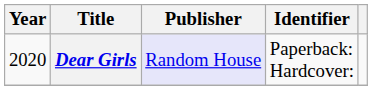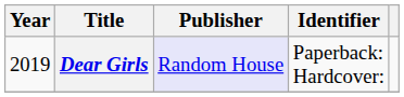 <table class= "wikitable plainrowheaders sortable">
 <tr>
 <th scope="col">Year</th>
 <th scope="col">Title</th>
 <th scope="col">Publisher</th>
 <th scope="col">Identifier</th>
 <th scope="col" class="unsortable"></th>
 </tr>
 <tr>
-<td>2020</td>
+<td>2019</td>
 <th scope="row"><em><a href='#'>Dear Girls</a></em></th>
 <td style="background: lavender;"><a href='#'>Random House</a></td>
 <td>Paperback: <br>Hardcover: </td>
 <td style="text-align:center;"></td>
 </tr>
 <tr>
 </tr>
 </table>
